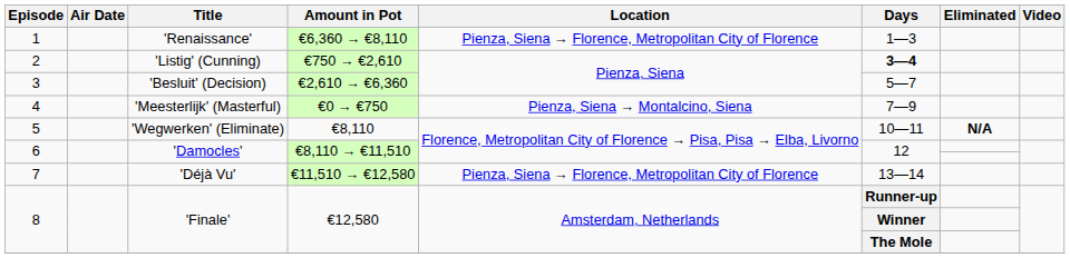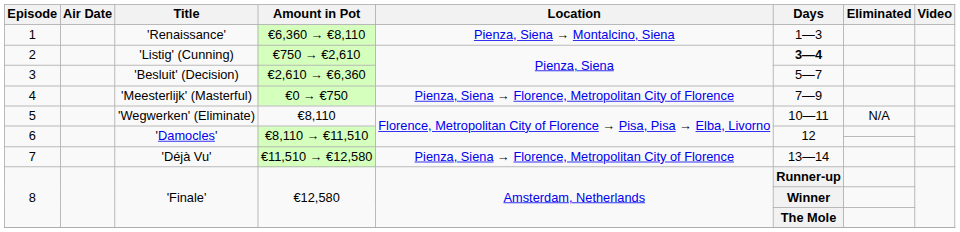 <table class="wikitable" style="text-align:center">
 <tr>
 <th>Episode</th>
 <th>Air Date</th>
 <th>Title</th>
 <th>Amount in Pot</th>
 <th>Location</th>
 <th>Days</th>
 <th>Eliminated</th>
 <th>Video</th>
 </tr>
 <tr>
 <td>1</td>
 <td></td>
 <td>'Renaissance'</td>
 <td style="background:#D5FFBD">€6,360 → €8,110</td>
-<td><a href='#'>Pienza, Siena</a> → <a href='#'>Florence, Metropolitan City of Florence</a></td>
+<td><a href='#'>Pienza, Siena</a> → <a href='#'>Montalcino, Siena</a></td>
 <td>1—3</td>
 <td></td>
 <td></td>
 </tr>
 <tr>
 <td>2</td>
 <td></td>
 <td>'Listig' (Cunning)</td>
 <td style="background:#D5FFBD">€750 → €2,610</td>
 <td rowspan=2><a href='#'>Pienza, Siena</a></td>
 <td><strong>3—4</strong></td>
 <td></td>
 <td></td>
 </tr>
 <tr>
 <td>3</td>
 <td></td>
 <td>'Besluit' (Decision)</td>
 <td style="background:#D5FFBD">€2,610 → €6,360</td>
 <td>5—7</td>
 <td></td>
 <td></td>
 </tr>
 <tr>
 <td>4</td>
 <td></td>
 <td>'Meesterlijk' (Masterful)</td>
 <td style="background:#D5FFBD">€0 → €750</td>
-<td><a href='#'>Pienza, Siena</a> → <a href='#'>Montalcino, Siena</a></td>
+<td><a href='#'>Pienza, Siena</a> → <a href='#'>Florence, Metropolitan City of Florence</a></td>
 <td>7—9</td>
 <td></td>
 <td></td>
 </tr>
 <tr>
 <td>5</td>
 <td></td>
 <td>'Wegwerken' (Eliminate)</td>
 <td>€8,110</td>
 <td rowspan=3><a href='#'>Florence, Metropolitan City of Florence</a> → <a href='#'>Pisa, Pisa</a> → <a href='#'>Elba, Livorno</a></td>
 <td>10—11</td>
-<td><strong>N/A</strong></td>
+<td>N/A</td>
 <td></td>
 </tr>
 <tr>
 <td rowspan=2>6</td>
 <td rowspan=2></td>
 <td rowspan=2>'<a href='#'>Damocles</a>'</td>
 <td rowspan=2 style="background:#D5FFBD">€8,110 → €11,510</td>
 <td rowspan=2>12</td>
 <td></td>
 <td rowspan=2></td>
 </tr>
 <tr>
 <td></td>
 </tr>
 <tr>
 <td>7</td>
 <td></td>
 <td>'Déjà Vu'</td>
 <td style="background:#D5FFBD">€11,510 → €12,580</td>
 <td><a href='#'>Pienza, Siena</a> → <a href='#'>Florence, Metropolitan City of Florence</a></td>
 <td>13—14</td>
 <td></td>
 <td></td>
 </tr>
 <tr>
 <td rowspan=3>8</td>
 <td rowspan=3></td>
 <td rowspan=3>'Finale'</td>
 <td rowspan=3>€12,580</td>
 <td rowspan=3><a href='#'>Amsterdam, Netherlands</a></td>
 <th>Runner-up</th>
 <td></td>
 <td rowspan=3></td>
 </tr>
 <tr>
 <th>Winner</th>
 <td></td>
 </tr>
 <tr>
 <th>The Mole</th>
 <td></td>
 </tr>
 <tr>
 </tr>
 </table>
